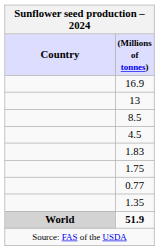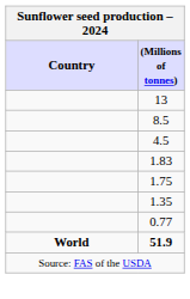 <table class="wikitable" style="float:right; clear:left; width:14em; text-align:center;">
 <tr>
 <th colspan="2">Sunflower seed production – 2024</th>
 </tr>
 <tr>
 <th style="background:#ddf; width:75%;">Country</th>
 <th style="background:#ddf; width:25%;"><small>(Millions of <a href='#'>tonnes</a>)</small></th>
-</tr>
-<tr>
-<td></td>
-<td>16.9</td>
 </tr>
 <tr>
 <td></td>
 <td>13</td>
 </tr>
 <tr>
 <td></td>
 <td>8.5</td>
 </tr>
 <tr>
 <td></td>
 <td>4.5</td>
 </tr>
 <tr>
 <td></td>
 <td>1.83</td>
 </tr>
 <tr>
 <td></td>
 <td>1.75</td>
 </tr>
 <tr>
 <td></td>
+<td>1.35</td>
+</tr>
+<tr>
+<td></td>
 <td>0.77</td>
 </tr>
 <tr>
-<td></td>
-<td>1.35</td>
-</tr>
-<tr>
-<td style="background: lightgrey;"><strong>World</strong></td>
+<td><strong>World</strong></td>
 <td><strong>51.9</strong></td>
 </tr>
 <tr>
 <td colspan="2"><small>Source: <a href='#'>FAS</a> of the <a href='#'>USDA</a></small></td>
 </tr>
 </table>
